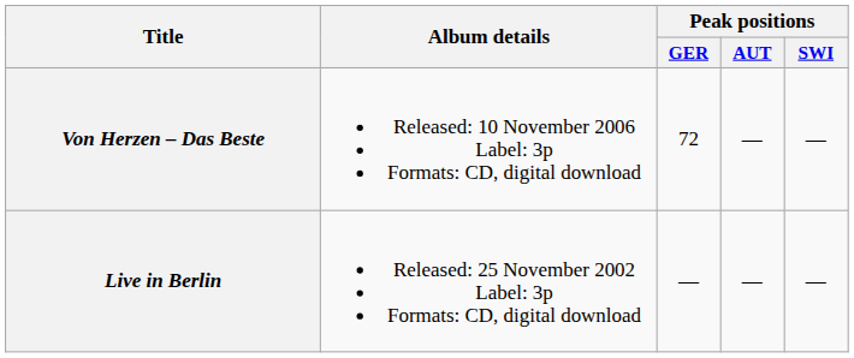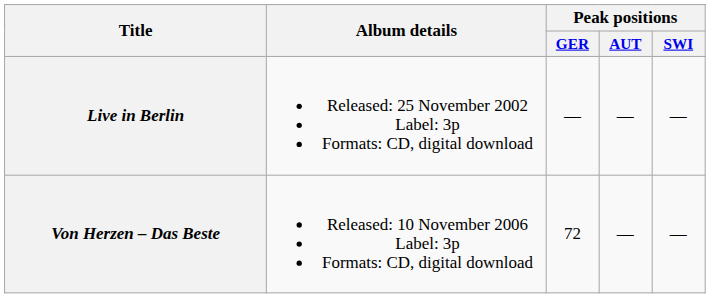 <table class="wikitable plainrowheaders" style="text-align:center;" border="1">
 <tr>
 <th scope="col" rowspan="2" style="width:15em;">Title</th>
 <th scope="col" rowspan="2" style="width:16em;">Album details</th>
 <th scope="col" colspan="3">Peak positions</th>
 </tr>
 <tr>
 <th scope="col" style="width:3em;font-size:90%;"><a href='#'>GER</a><br></th>
 <th scope="col" style="width:3em;font-size:90%;"><a href='#'>AUT</a><br></th>
 <th scope="col" style="width:3em;font-size:90%;"><a href='#'>SWI</a><br></th>
 </tr>
 <tr>
+<th scope="row"><em>Live in Berlin</em></th>
+<td><br><ul><li>Released: 25 November 2002</li><li>Label: 3p</li><li>Formats: CD, digital download</li></ul></td>
+<td>—</td>
+<td>—</td>
+<td>—</td>
+</tr>
+<tr>
 <th scope="row"><em>Von Herzen – Das Beste</em></th>
 <td><br><ul><li>Released: 10 November 2006</li><li>Label: 3p</li><li>Formats: CD, digital download</li></ul></td>
 <td>72</td>
 <td>—</td>
 <td>—</td>
 </tr>
-<tr>
-<th scope="row"><em>Live in Berlin</em></th>
-<td><br><ul><li>Released: 25 November 2002</li><li>Label: 3p</li><li>Formats: CD, digital download</li></ul></td>
-<td>—</td>
-<td>—</td>
-<td>—</td>
-</tr>
 </table>
